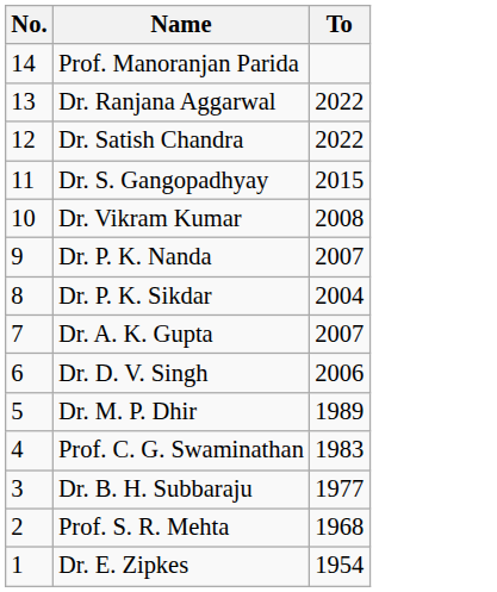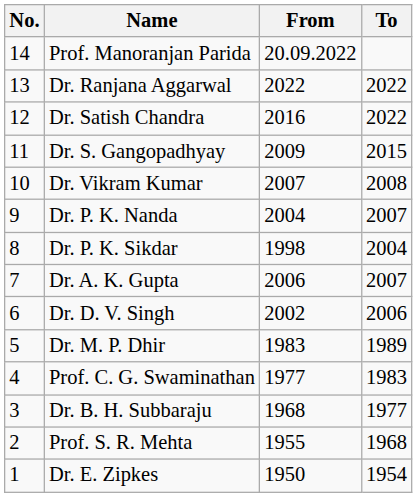 <table class="wikitable sortable" align="center" style="clear:center">
 <tr>
 <th>No.</th>
 <th>Name</th>
+<th>From</th>
 <th>To</th>
 </tr>
 <tr>
 <td>14</td>
 <td>Prof. Manoranjan Parida</td>
+<td>20.09.2022</td>
 <td></td>
 </tr>
 <tr>
 <td>13</td>
 <td>Dr. Ranjana Aggarwal</td>
 <td>2022</td>
+<td>2022</td>
 </tr>
 <tr>
 <td>12</td>
 <td>Dr. Satish Chandra</td>
+<td>2016</td>
 <td>2022</td>
 </tr>
 <tr>
 <td>11</td>
 <td>Dr. S. Gangopadhyay</td>
+<td>2009</td>
 <td>2015</td>
 </tr>
 <tr>
 <td>10</td>
 <td>Dr. Vikram Kumar</td>
+<td>2007</td>
 <td>2008</td>
 </tr>
 <tr>
 <td>9</td>
 <td>Dr. P. K. Nanda</td>
+<td>2004</td>
 <td>2007</td>
 </tr>
 <tr>
 <td>8</td>
 <td>Dr. P. K. Sikdar</td>
+<td>1998</td>
 <td>2004</td>
 </tr>
 <tr>
 <td>7</td>
 <td>Dr. A. K. Gupta</td>
+<td>2006</td>
 <td>2007</td>
 </tr>
 <tr>
 <td>6</td>
 <td>Dr. D. V. Singh</td>
+<td>2002</td>
 <td>2006</td>
 </tr>
 <tr>
 <td>5</td>
 <td>Dr. M. P. Dhir</td>
+<td>1983</td>
 <td>1989</td>
 </tr>
 <tr>
 <td>4</td>
 <td>Prof. C. G. Swaminathan</td>
+<td>1977</td>
 <td>1983</td>
 </tr>
 <tr>
 <td>3</td>
 <td>Dr. B. H. Subbaraju</td>
+<td>1968</td>
 <td>1977</td>
 </tr>
 <tr>
 <td>2</td>
 <td>Prof. S. R. Mehta</td>
+<td>1955</td>
 <td>1968</td>
 </tr>
 <tr>
 <td>1</td>
 <td>Dr. E. Zipkes</td>
+<td>1950</td>
 <td>1954</td>
 </tr>
 </table>
